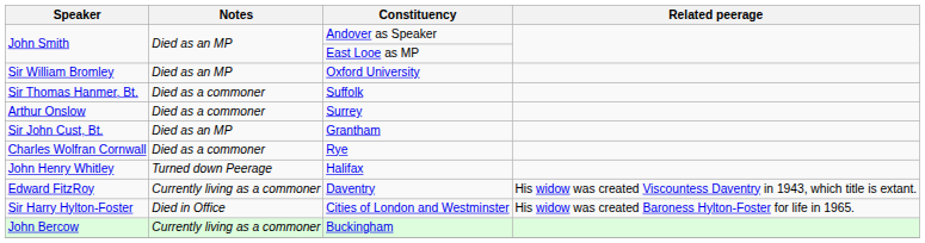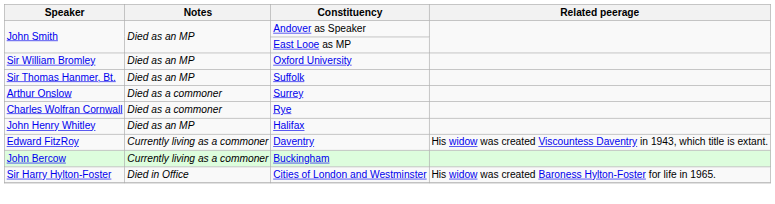 <table class="wikitable sortable">
 <tr>
 <th>Speaker</th>
 <th>Notes</th>
 <th>Constituency</th>
 <th>Related peerage</th>
 </tr>
 <tr>
 <td rowspan=2><a href='#'>John Smith</a></td>
 <td rowspan=2><em>Died as an MP</em></td>
 <td><a href='#'>Andover</a> as Speaker</td>
 <td rowspan=2></td>
 </tr>
 <tr>
 <td><a href='#'>East Looe</a> as MP</td>
 </tr>
 <tr>
 <td><a href='#'>Sir William Bromley</a></td>
 <td><em>Died as an MP</em></td>
 <td><a href='#'>Oxford University</a></td>
 <td></td>
 </tr>
 <tr>
 <td><a href='#'>Sir Thomas Hanmer, Bt.</a></td>
-<td><em>Died as a commoner</em></td>
+<td><em>Died as an MP</em></td>
 <td><a href='#'>Suffolk</a></td>
 <td></td>
 </tr>
 <tr>
 <td><a href='#'>Arthur Onslow</a></td>
 <td><em>Died as a commoner</em></td>
 <td><a href='#'>Surrey</a></td>
 <td></td>
 </tr>
 <tr>
-<td><a href='#'>Sir John Cust, Bt.</a></td>
-<td><em>Died as an MP</em></td>
-<td><a href='#'>Grantham</a></td>
-<td></td>
-</tr>
-<tr>
 <td><a href='#'>Charles Wolfran Cornwall</a></td>
 <td><em>Died as a commoner</em></td>
 <td><a href='#'>Rye</a></td>
 <td></td>
 </tr>
 <tr>
 <td><a href='#'>John Henry Whitley</a></td>
-<td><em>Turned down Peerage</em></td>
+<td><em>Died as an MP</em></td>
 <td><a href='#'>Halifax</a></td>
 <td></td>
 </tr>
 <tr>
 <td><a href='#'>Edward FitzRoy</a></td>
 <td><em>Currently living as a commoner</em></td>
 <td><a href='#'>Daventry</a></td>
 <td>His <a href='#'>widow</a> was created <a href='#'>Viscountess Daventry</a> in 1943, which title is extant.</td>
 </tr>
-<tr>
-<td><a href='#'>Sir Harry Hylton-Foster</a></td>
-<td><em>Died in Office</em></td>
-<td><a href='#'>Cities of London and Westminster</a></td>
-<td>His <a href='#'>widow</a> was created <a href='#'>Baroness Hylton-Foster</a> for life in 1965.</td>
-</tr>
 <tr scope=row style="background:#DDFDDD">
 <td><a href='#'>John Bercow</a></td>
 <td><em>Currently living as a commoner</em></td>
 <td><a href='#'>Buckingham</a></td>
 <td></td>
 </tr>
 <tr>
+<td><a href='#'>Sir Harry Hylton-Foster</a></td>
+<td><em>Died in Office</em></td>
+<td><a href='#'>Cities of London and Westminster</a></td>
+<td>His <a href='#'>widow</a> was created <a href='#'>Baroness Hylton-Foster</a> for life in 1965.</td>
+</tr>
+<tr>
 </tr>
 </table>
